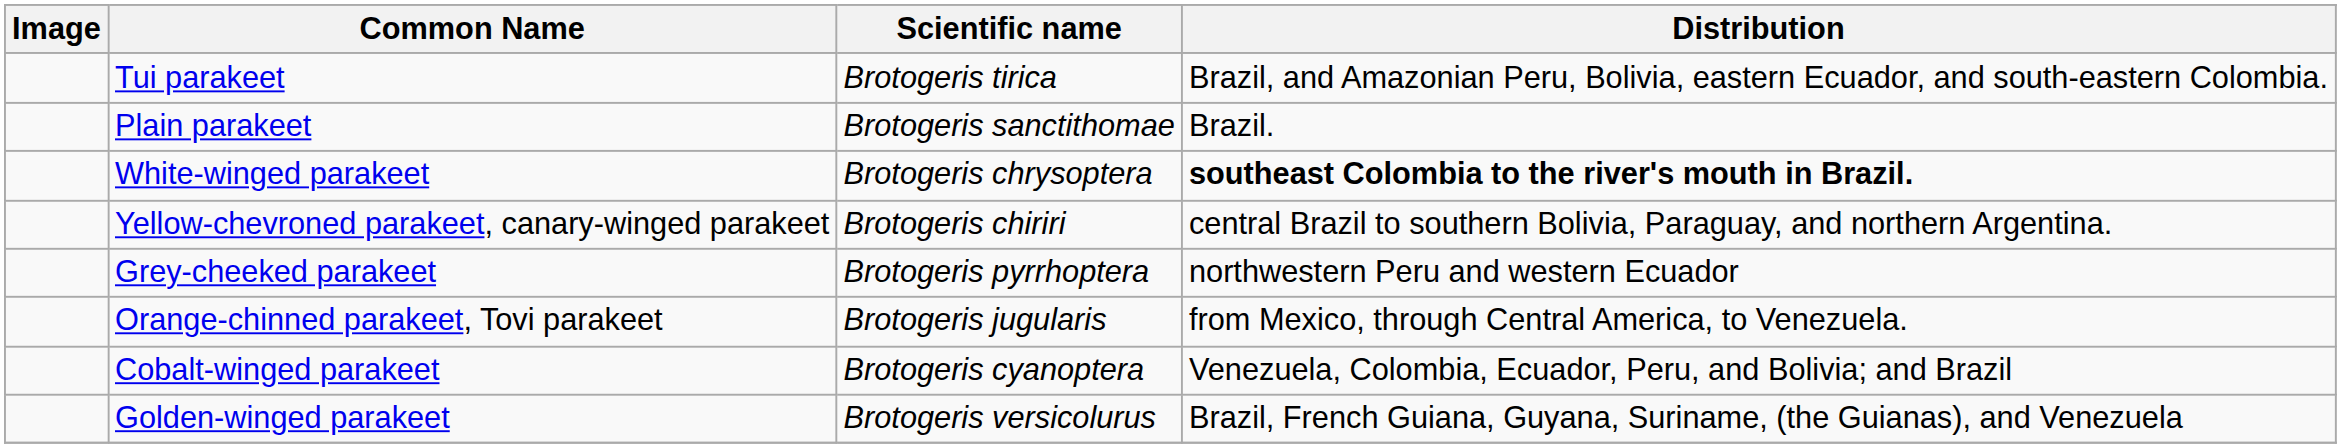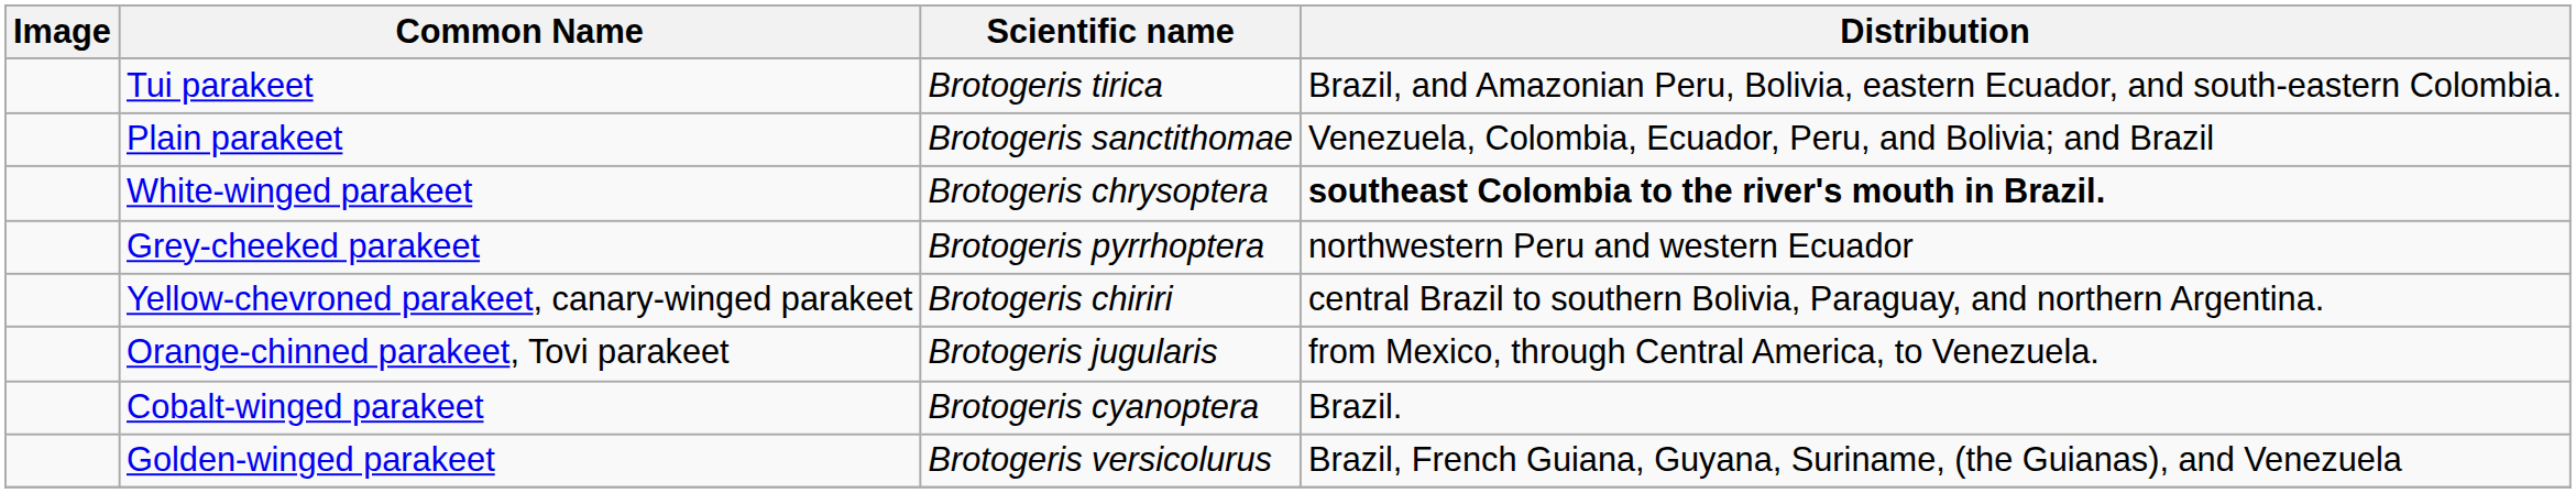 <table class="wikitable sortable">
 <tr>
 <th>Image</th>
 <th>Common Name</th>
 <th>Scientific name</th>
 <th>Distribution</th>
 </tr>
 <tr>
 <td></td>
 <td><a href='#'>Tui parakeet</a></td>
 <td><em>Brotogeris tirica</em></td>
 <td>Brazil, and Amazonian Peru, Bolivia, eastern Ecuador, and south-eastern Colombia.</td>
 </tr>
 <tr>
 <td></td>
 <td><a href='#'>Plain parakeet</a></td>
 <td><em>Brotogeris sanctithomae</em></td>
-<td>Brazil.</td>
+<td>Venezuela, Colombia, Ecuador, Peru, and Bolivia; and Brazil</td>
 </tr>
 <tr>
 <td></td>
 <td><a href='#'>White-winged parakeet</a></td>
 <td><em>Brotogeris chrysoptera</em></td>
 <td><strong>southeast Colombia to the river's mouth in Brazil.</strong></td>
 </tr>
 <tr>
 <td></td>
+<td><a href='#'>Grey-cheeked parakeet</a></td>
+<td><em>Brotogeris pyrrhoptera</em></td>
+<td>northwestern Peru and western Ecuador</td>
+</tr>
+<tr>
+<td></td>
 <td><a href='#'>Yellow-chevroned parakeet</a>, canary-winged parakeet</td>
 <td><em>Brotogeris chiriri</em></td>
 <td>central Brazil to southern Bolivia, Paraguay, and northern Argentina.</td>
-</tr>
-<tr>
-<td></td>
-<td><a href='#'>Grey-cheeked parakeet</a></td>
-<td><em>Brotogeris pyrrhoptera</em></td>
-<td>northwestern Peru and western Ecuador</td>
 </tr>
 <tr>
 <td></td>
 <td><a href='#'>Orange-chinned parakeet</a>, Tovi parakeet</td>
 <td><em>Brotogeris jugularis</em> </td>
 <td>from Mexico, through Central America, to Venezuela.</td>
 </tr>
 <tr>
 <td></td>
 <td><a href='#'>Cobalt-winged parakeet</a></td>
 <td><em>Brotogeris cyanoptera</em></td>
-<td>Venezuela, Colombia, Ecuador, Peru, and Bolivia; and Brazil</td>
+<td>Brazil.</td>
 </tr>
 <tr>
 <td></td>
 <td><a href='#'>Golden-winged parakeet</a></td>
 <td><em>Brotogeris versicolurus</em></td>
 <td>Brazil, French Guiana, Guyana, Suriname, (the Guianas), and Venezuela</td>
 </tr>
 <tr>
 </tr>
 </table>
